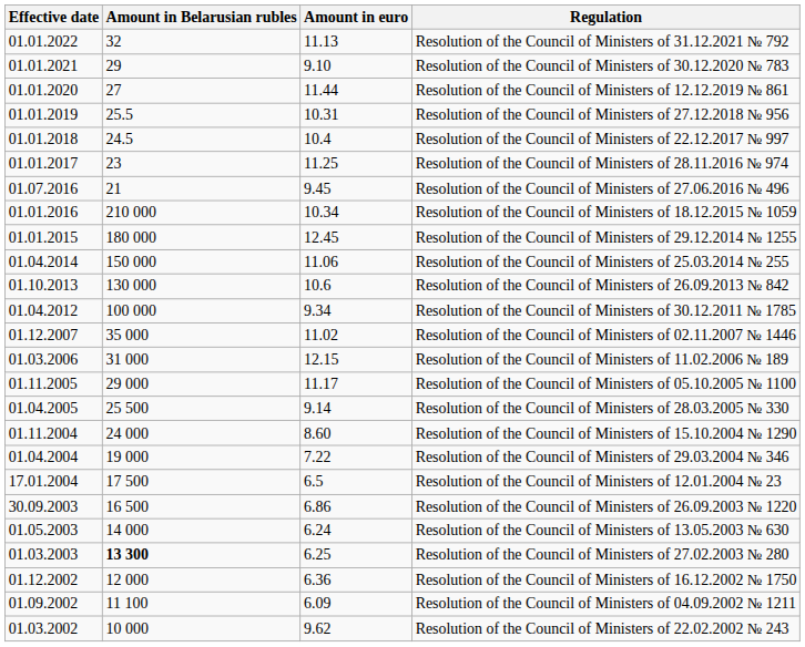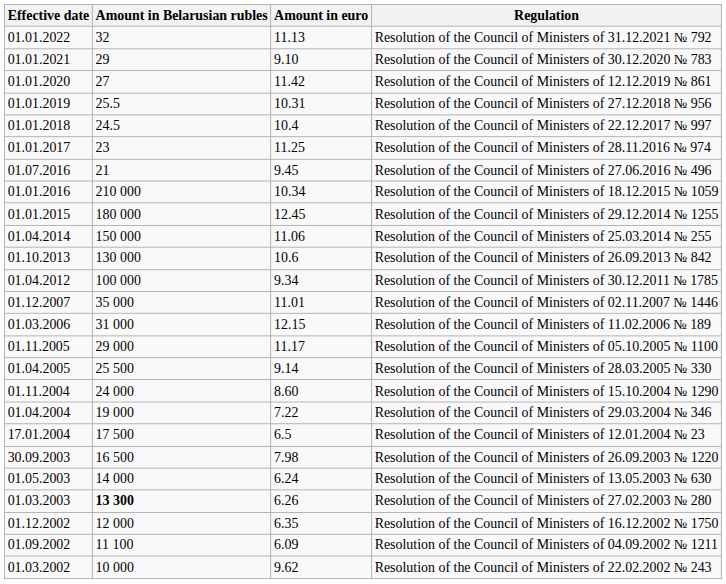 <table class="wikitable">
 <tr>
 <th>Effective date</th>
 <th>Amount in Belarusian rubles</th>
 <th>Amount in euro</th>
 <th>Regulation</th>
 </tr>
 <tr>
 <td>01.01.2022</td>
 <td>32</td>
 <td>11.13</td>
 <td>Resolution of the Council of Ministers of 31.12.2021 № 792</td>
 </tr>
 <tr>
 <td>01.01.2021</td>
 <td>29</td>
 <td>9.10</td>
 <td>Resolution of the Council of Ministers of 30.12.2020 № 783</td>
 </tr>
 <tr>
 <td>01.01.2020</td>
 <td>27</td>
-<td>11.44</td>
+<td>11.42</td>
 <td>Resolution of the Council of Ministers of 12.12.2019 № 861</td>
 </tr>
 <tr>
 <td>01.01.2019</td>
 <td>25.5</td>
 <td>10.31</td>
 <td>Resolution of the Council of Ministers of 27.12.2018 № 956</td>
 </tr>
 <tr>
 <td>01.01.2018</td>
 <td>24.5</td>
 <td>10.4</td>
 <td>Resolution of the Council of Ministers of 22.12.2017 № 997</td>
 </tr>
 <tr>
 <td>01.01.2017</td>
 <td>23</td>
 <td>11.25</td>
 <td>Resolution of the Council of Ministers of 28.11.2016 № 974</td>
 </tr>
 <tr>
 <td>01.07.2016</td>
 <td>21</td>
 <td>9.45</td>
 <td>Resolution of the Council of Ministers of 27.06.2016 № 496</td>
 </tr>
 <tr>
 <td>01.01.2016</td>
 <td>210 000</td>
 <td>10.34</td>
 <td>Resolution of the Council of Ministers of 18.12.2015 № 1059</td>
 </tr>
 <tr>
 <td>01.01.2015</td>
 <td>180 000</td>
 <td>12.45</td>
 <td>Resolution of the Council of Ministers of 29.12.2014 № 1255</td>
 </tr>
 <tr>
 <td>01.04.2014</td>
 <td>150 000</td>
 <td>11.06</td>
 <td>Resolution of the Council of Ministers of 25.03.2014 № 255</td>
 </tr>
 <tr>
 <td>01.10.2013</td>
 <td>130 000</td>
 <td>10.6</td>
 <td>Resolution of the Council of Ministers of 26.09.2013 № 842</td>
 </tr>
 <tr>
 <td>01.04.2012</td>
 <td>100 000</td>
 <td>9.34</td>
 <td>Resolution of the Council of Ministers of 30.12.2011 № 1785</td>
 </tr>
 <tr>
 <td>01.12.2007</td>
 <td>35 000</td>
-<td>11.02</td>
+<td>11.01</td>
 <td>Resolution of the Council of Ministers of 02.11.2007 № 1446</td>
 </tr>
 <tr>
 <td>01.03.2006</td>
 <td>31 000</td>
 <td>12.15</td>
 <td>Resolution of the Council of Ministers of 11.02.2006 № 189</td>
 </tr>
 <tr>
 <td>01.11.2005</td>
 <td>29 000</td>
 <td>11.17</td>
 <td>Resolution of the Council of Ministers of 05.10.2005 № 1100</td>
 </tr>
 <tr>
 <td>01.04.2005</td>
 <td>25 500</td>
 <td>9.14</td>
 <td>Resolution of the Council of Ministers of 28.03.2005 № 330</td>
 </tr>
 <tr>
 <td>01.11.2004</td>
 <td>24 000</td>
 <td>8.60</td>
 <td>Resolution of the Council of Ministers of 15.10.2004 № 1290</td>
 </tr>
 <tr>
 <td>01.04.2004</td>
 <td>19 000</td>
 <td>7.22</td>
 <td>Resolution of the Council of Ministers of 29.03.2004 № 346</td>
 </tr>
 <tr>
 <td>17.01.2004</td>
 <td>17 500</td>
 <td>6.5</td>
 <td>Resolution of the Council of Ministers of 12.01.2004 № 23</td>
 </tr>
 <tr>
 <td>30.09.2003</td>
 <td>16 500</td>
-<td>6.86</td>
+<td>7.98</td>
 <td>Resolution of the Council of Ministers of 26.09.2003 № 1220</td>
 </tr>
 <tr>
 <td>01.05.2003</td>
 <td>14 000</td>
 <td>6.24</td>
 <td>Resolution of the Council of Ministers of 13.05.2003 № 630</td>
 </tr>
 <tr>
 <td>01.03.2003</td>
 <td><strong>13 300</strong></td>
-<td>6.25</td>
+<td>6.26</td>
 <td>Resolution of the Council of Ministers of 27.02.2003 № 280</td>
 </tr>
 <tr>
 <td>01.12.2002</td>
 <td>12 000</td>
-<td>6.36</td>
+<td>6.35</td>
 <td>Resolution of the Council of Ministers of 16.12.2002 № 1750</td>
 </tr>
 <tr>
 <td>01.09.2002</td>
 <td>11 100</td>
 <td>6.09</td>
 <td>Resolution of the Council of Ministers of 04.09.2002 № 1211</td>
 </tr>
 <tr>
 <td>01.03.2002</td>
 <td>10 000</td>
 <td>9.62</td>
 <td>Resolution of the Council of Ministers of 22.02.2002 № 243</td>
 </tr>
 </table>
